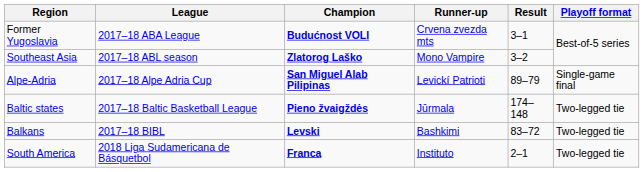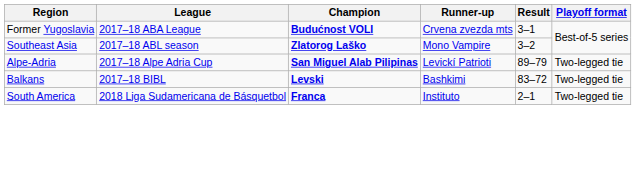 <table class="wikitable" style="font-size:90%">
 <tr>
 <th>Region</th>
 <th>League</th>
 <th><strong>Champion</strong></th>
 <th>Runner-up</th>
 <th>Result</th>
 <th><a href='#'>Playoff format</a></th>
 </tr>
 <tr>
 <td>Former <a href='#'>Yugoslavia</a></td>
 <td><a href='#'>2017–18 ABA League</a></td>
 <td> <strong><a href='#'>Budućnost VOLI</a></strong></td>
 <td> <a href='#'>Crvena zvezda mts</a></td>
 <td>3–1</td>
 <td rowspan=2>Best-of-5 series</td>
 </tr>
 <tr>
 <td><a href='#'>Southeast Asia</a></td>
 <td><a href='#'>2017–18 ABL season</a></td>
 <td> <strong><a href='#'>Zlatorog Laško</a></strong></td>
 <td> <a href='#'>Mono Vampire</a></td>
 <td>3–2</td>
 </tr>
 <tr>
 <td><a href='#'>Alpe-Adria</a></td>
 <td><a href='#'>2017–18 Alpe Adria Cup</a></td>
 <td> <strong><a href='#'>San Miguel Alab Pilipinas</a></strong></td>
 <td> <a href='#'>Levickí Patrioti</a></td>
 <td>89–79</td>
-<td>Single-game final</td>
-</tr>
-<tr>
-<td><a href='#'>Baltic states</a></td>
-<td><a href='#'>2017–18 Baltic Basketball League</a></td>
-<td> <strong><a href='#'>Pieno žvaigždės</a></strong></td>
-<td> <a href='#'>Jūrmala</a></td>
-<td>174–148</td>
 <td>Two-legged tie</td>
 </tr>
 <tr>
 <td><a href='#'>Balkans</a></td>
 <td><a href='#'>2017–18 BIBL</a></td>
 <td> <strong><a href='#'>Levski</a></strong></td>
 <td> <a href='#'>Bashkimi</a></td>
 <td>83–72</td>
 <td>Two-legged tie</td>
 </tr>
 <tr>
 <td><a href='#'>South America</a></td>
 <td><a href='#'>2018 Liga Sudamericana de Básquetbol</a></td>
 <td> <strong><a href='#'>Franca</a></strong></td>
 <td> <a href='#'>Instituto</a></td>
 <td>2–1</td>
 <td>Two-legged tie</td>
 </tr>
 </table>
